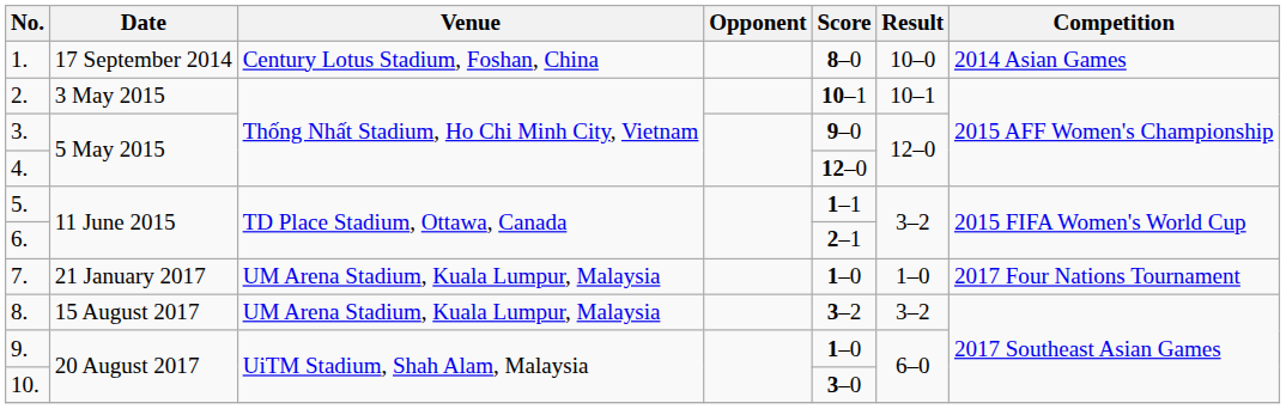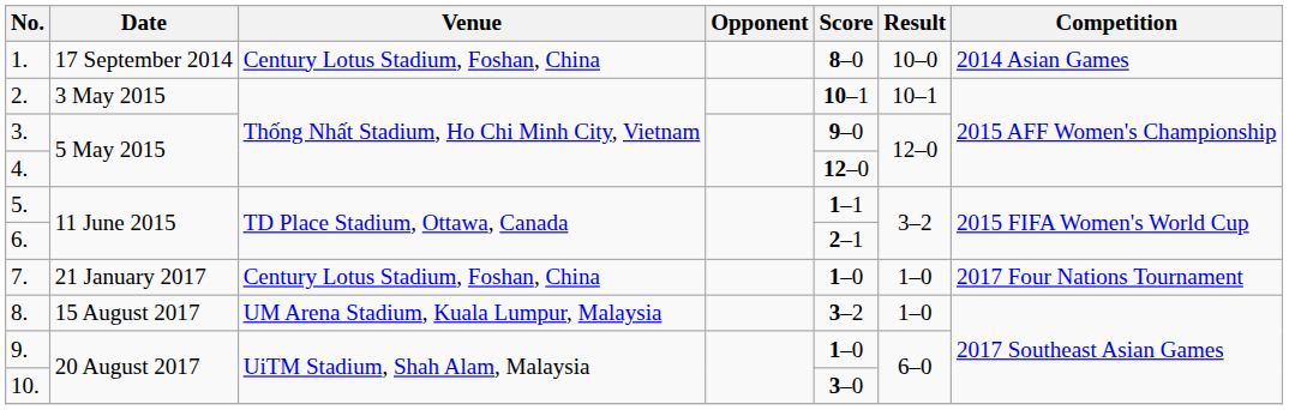 <table class="wikitable">
 <tr>
 <th>No.</th>
 <th>Date</th>
 <th>Venue</th>
 <th>Opponent</th>
 <th>Score</th>
 <th>Result</th>
 <th>Competition</th>
 </tr>
 <tr>
 <td>1.</td>
 <td>17 September 2014</td>
 <td><a href='#'>Century Lotus Stadium</a>, <a href='#'>Foshan</a>, <a href='#'>China</a></td>
 <td></td>
 <td align=center><strong>8</strong>–0</td>
 <td align=center>10–0</td>
 <td><a href='#'>2014 Asian Games</a></td>
 </tr>
 <tr>
 <td>2.</td>
 <td>3 May 2015</td>
 <td rowspan=3><a href='#'>Thống Nhất Stadium</a>, <a href='#'>Ho Chi Minh City</a>, <a href='#'>Vietnam</a></td>
 <td></td>
 <td align=center><strong>10</strong>–1</td>
 <td align=center>10–1</td>
 <td rowspan=3><a href='#'>2015 AFF Women's Championship</a></td>
 </tr>
 <tr>
 <td>3.</td>
 <td rowspan=2>5 May 2015</td>
 <td rowspan=2></td>
 <td align=center><strong>9</strong>–0</td>
 <td rowspan=2 align=center>12–0</td>
 </tr>
 <tr>
 <td>4.</td>
 <td align=center><strong>12</strong>–0</td>
 </tr>
 <tr>
 <td>5.</td>
 <td rowspan=2>11 June 2015</td>
 <td rowspan=2><a href='#'>TD Place Stadium</a>, <a href='#'>Ottawa</a>, <a href='#'>Canada</a></td>
 <td rowspan=2></td>
 <td align=center><strong>1</strong>–1</td>
 <td rowspan=2 align=center>3–2</td>
 <td rowspan="2"><a href='#'>2015 FIFA Women's World Cup</a></td>
 </tr>
 <tr>
 <td>6.</td>
 <td align=center><strong>2</strong>–1</td>
 </tr>
 <tr>
 <td>7.</td>
 <td>21 January 2017</td>
-<td><a href='#'>UM Arena Stadium</a>, <a href='#'>Kuala Lumpur</a>, <a href='#'>Malaysia</a></td>
+<td><a href='#'>Century Lotus Stadium</a>, <a href='#'>Foshan</a>, <a href='#'>China</a></td>
 <td></td>
 <td align=center><strong>1</strong>–0</td>
 <td align=center>1–0</td>
 <td><a href='#'>2017 Four Nations Tournament</a></td>
 </tr>
 <tr>
 <td>8.</td>
 <td>15 August 2017</td>
 <td><a href='#'>UM Arena Stadium</a>, <a href='#'>Kuala Lumpur</a>, <a href='#'>Malaysia</a></td>
 <td></td>
 <td align=center><strong>3</strong>–2</td>
-<td align=center>3–2</td>
+<td align=center>1–0</td>
 <td rowspan=3><a href='#'>2017 Southeast Asian Games</a></td>
 </tr>
 <tr>
 <td>9.</td>
 <td rowspan=2>20 August 2017</td>
 <td rowspan=2><a href='#'>UiTM Stadium</a>, <a href='#'>Shah Alam</a>, Malaysia</td>
 <td rowspan=2></td>
 <td align=center><strong>1</strong>–0</td>
 <td rowspan=2 align=center>6–0</td>
 </tr>
 <tr>
 <td>10.</td>
 <td align=center><strong>3</strong>–0</td>
 </tr>
 <tr>
 </tr>
 </table>
